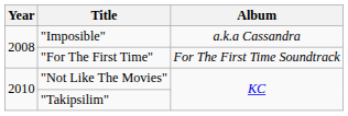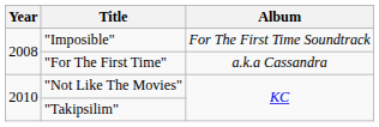 <table class="wikitable">
 <tr>
 <th>Year</th>
 <th>Title</th>
 <th>Album</th>
 </tr>
 <tr>
 <td rowspan="2">2008</td>
 <td>"Imposible"</td>
-<td rowspan="1" align="center"><em>a.k.a Cassandra</em></td>
+<td rowspan="1" align="center"><em>For The First Time Soundtrack</em></td>
 </tr>
 <tr>
 <td>"For The First Time"</td>
-<td rowspan="1" align="center"><em>For The First Time Soundtrack</em></td>
+<td rowspan="1" align="center"><em>a.k.a Cassandra</em></td>
 </tr>
 <tr>
 <td rowspan=2>2010</td>
 <td>"Not Like The Movies"</td>
 <td rowspan=2 align="center"><em><a href='#'>KC</a></em></td>
 </tr>
 <tr>
 <td>"Takipsilim"</td>
 </tr>
 </table>
